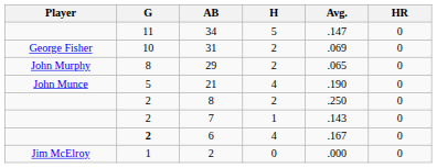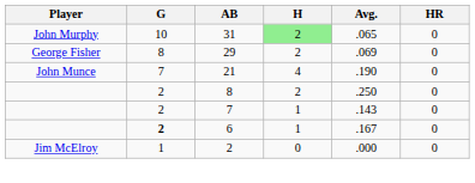 <table class="wikitable sortable">
 <tr>
 <th bgcolor="#DDDDFF" width="16%">Player</th>
 <th bgcolor="#DDDDFF" width="9%">G</th>
 <th bgcolor="#DDDDFF" width="9%">AB</th>
 <th bgcolor="#DDDDFF" width="9%">H</th>
 <th bgcolor="#DDDDFF" width="9%">Avg.</th>
 <th bgcolor="#DDDDFF" width="9%">HR</th>
 </tr>
 <tr align="center">
-<td></td>
-<td>11</td>
-<td>34</td>
-<td>5</td>
-<td>.147</td>
+<td><a href='#'>John Murphy</a></td>
+<td>10</td>
+<td>31</td>
+<td style="background: lightgreen;">2</td>
+<td>.065</td>
 <td>0</td>
 </tr>
-<tr align="center">
+<tr align=center>
 <td><a href='#'>George Fisher</a></td>
-<td>10</td>
-<td>31</td>
+<td>8</td>
+<td>29</td>
 <td>2</td>
 <td>.069</td>
 <td>0</td>
 </tr>
 <tr align=center>
-<td><a href='#'>John Murphy</a></td>
-<td>8</td>
-<td>29</td>
-<td>2</td>
-<td>.065</td>
-<td>0</td>
-</tr>
-<tr align=center>
 <td><a href='#'>John Munce</a></td>
-<td>5</td>
+<td>7</td>
 <td>21</td>
 <td>4</td>
 <td>.190</td>
 <td>0</td>
 </tr>
 <tr align=center>
 <td></td>
 <td>2</td>
 <td>8</td>
 <td>2</td>
 <td>.250</td>
 <td>0</td>
 </tr>
 <tr align="center">
 <td></td>
 <td>2</td>
 <td>7</td>
 <td>1</td>
 <td>.143</td>
 <td>0</td>
 </tr>
 <tr align="center">
 <td></td>
 <td><strong>2</strong></td>
 <td>6</td>
-<td>4</td>
+<td>1</td>
 <td>.167</td>
 <td>0</td>
 </tr>
 <tr align="center">
 <td><a href='#'>Jim McElroy</a></td>
 <td>1</td>
 <td>2</td>
 <td>0</td>
 <td>.000</td>
 <td>0</td>
 </tr>
 </table>
